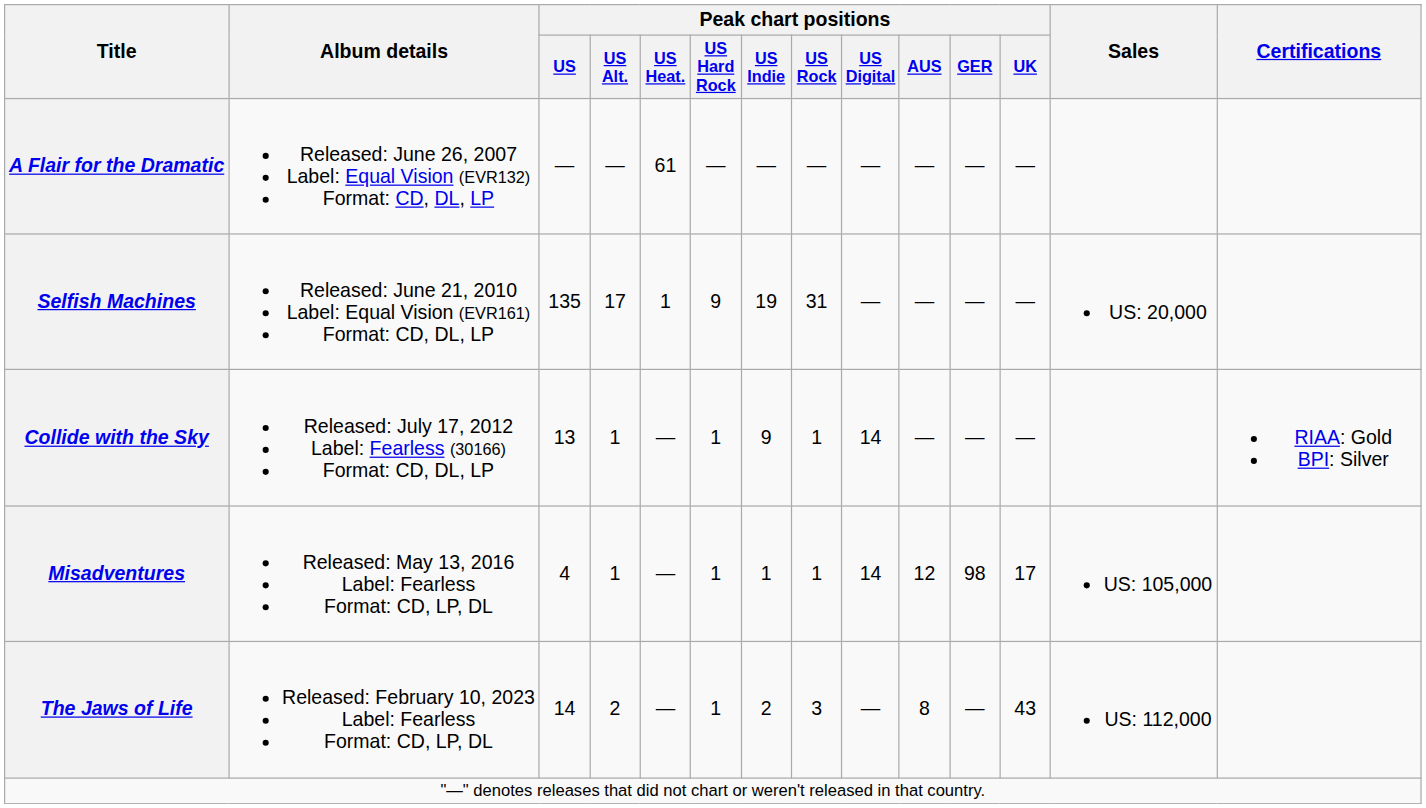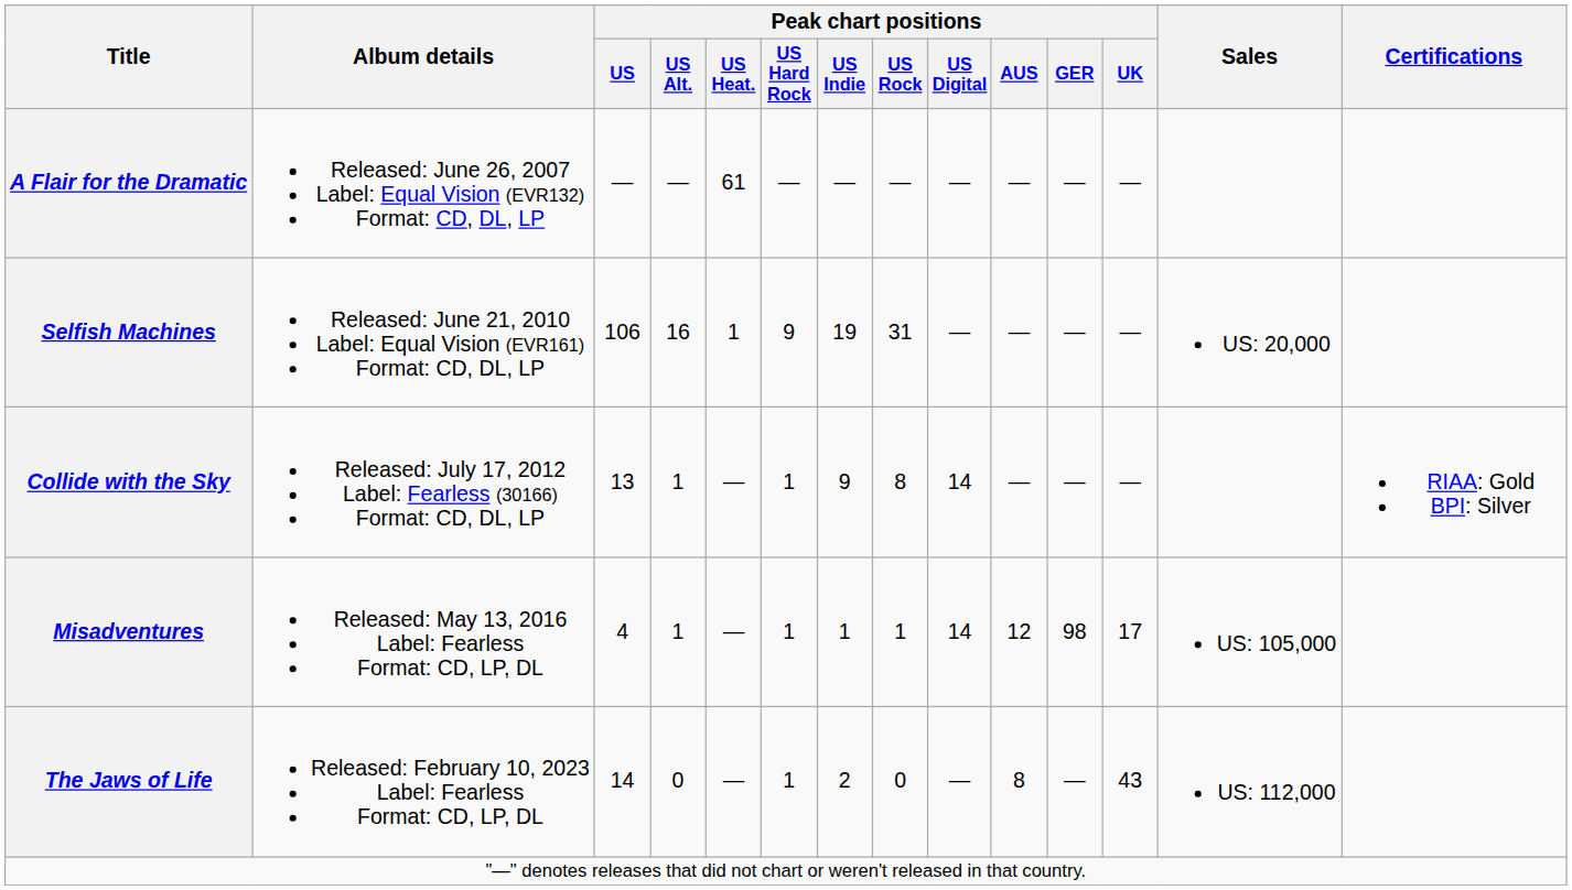 <table class="wikitable plainrowheaders" style="text-align:center;">
 <tr>
 <th scope="col" rowspan="2">Title</th>
 <th scope="col" rowspan="2">Album details</th>
 <th scope="col" colspan="10">Peak chart positions</th>
 <th scope="col" rowspan="2">Sales</th>
 <th scope="col" rowspan="2" style="width:10em;"><a href='#'>Certifications</a></th>
 </tr>
 <tr>
 <th style="width:35px;font-size:smaller;"><a href='#'>US</a><br></th>
 <th style="width:35px;font-size:smaller;"><a href='#'>US Alt.</a><br></th>
 <th style="width:35px;font-size:smaller;"><a href='#'>US<br>Heat.</a><br></th>
 <th style="width:35px;font-size:smaller;"><a href='#'>US Hard Rock</a><br></th>
 <th style="width:35px;font-size:smaller;"><a href='#'>US Indie</a><br></th>
 <th style="width:35px;font-size:smaller;"><a href='#'>US Rock</a><br></th>
 <th style="width:35px;font-size:smaller;"><a href='#'>US Digital</a><br></th>
 <th style="width:35px;font-size:smaller;"><a href='#'>AUS</a><br></th>
 <th style="width:35px;font-size:smaller;"><a href='#'>GER</a><br></th>
 <th style="width:35px;font-size:smaller;"><a href='#'>UK</a><br></th>
 </tr>
 <tr>
 <th scope="row"><em><a href='#'>A Flair for the Dramatic</a></em></th>
 <td><br><ul><li>Released: June 26, 2007</li><li>Label: <a href='#'>Equal Vision</a> <small>(EVR132)</small></li><li>Format: <a href='#'>CD</a>, <a href='#'>DL</a>, <a href='#'>LP</a></li></ul></td>
 <td>—</td>
 <td>—</td>
 <td>61</td>
 <td>—</td>
 <td>—</td>
 <td>—</td>
 <td>—</td>
 <td>—</td>
 <td>—</td>
 <td>—</td>
 <td></td>
 <td></td>
 </tr>
 <tr>
 <th scope="row"><em><a href='#'>Selfish Machines</a></em></th>
 <td><br><ul><li>Released: June 21, 2010</li><li>Label: Equal Vision <small>(EVR161)</small></li><li>Format: CD, DL, LP</li></ul></td>
-<td>135</td>
-<td>17</td>
+<td>106</td>
+<td>16</td>
 <td>1</td>
 <td>9</td>
 <td>19</td>
 <td>31</td>
 <td>—</td>
 <td>—</td>
 <td>—</td>
 <td>—</td>
 <td><br><ul><li>US: 20,000</li></ul></td>
 <td></td>
 </tr>
 <tr>
 <th scope="row"><em><a href='#'>Collide with the Sky</a></em></th>
 <td><br><ul><li>Released: July 17, 2012</li><li>Label: <a href='#'>Fearless</a> <small>(30166)</small></li><li>Format: CD, DL, LP</li></ul></td>
 <td>13</td>
 <td>1</td>
 <td>—</td>
 <td>1</td>
 <td>9</td>
-<td>1</td>
+<td>8</td>
 <td>14</td>
 <td>—</td>
 <td>—</td>
 <td>—</td>
 <td></td>
 <td><br><ul><li><a href='#'>RIAA</a>: Gold</li><li><a href='#'>BPI</a>: Silver</li></ul></td>
 </tr>
 <tr>
 <th scope="row"><em><a href='#'>Misadventures</a></em></th>
 <td><br><ul><li>Released: May 13, 2016</li><li>Label: Fearless</li><li>Format: CD, LP, DL</li></ul></td>
 <td>4</td>
 <td>1</td>
 <td>—</td>
 <td>1</td>
 <td>1</td>
 <td>1</td>
 <td>14</td>
 <td>12</td>
 <td>98</td>
 <td>17</td>
 <td><br><ul><li>US: 105,000</li></ul></td>
 <td></td>
 </tr>
 <tr>
 <th scope="row"><em><a href='#'>The Jaws of Life</a></em></th>
 <td><br><ul><li>Released: February 10, 2023</li><li>Label: Fearless</li><li>Format: CD, LP, DL</li></ul></td>
 <td>14</td>
-<td>2</td>
+<td>0</td>
 <td>—</td>
 <td>1</td>
 <td>2</td>
-<td>3</td>
+<td>0</td>
 <td>—</td>
 <td>8<br></td>
 <td>—</td>
 <td>43</td>
 <td><br><ul><li>US: 112,000</li></ul></td>
 <td></td>
 </tr>
 <tr>
 <td colspan="20" style="font-size:85%">"—" denotes releases that did not chart or weren't released in that country.</td>
 </tr>
 </table>
